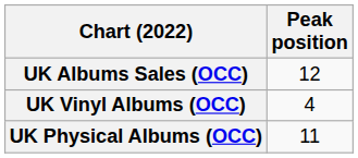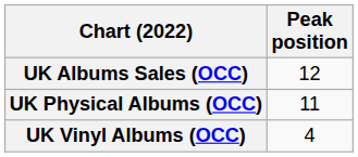 <table class="wikitable sortable plainrowheaders" style="text-align:center">
 <tr>
 <th scope="col">Chart (2022)</th>
 <th scope="col">Peak<br>position</th>
 </tr>
 <tr>
 <th scope="row">UK Albums Sales (<a href='#'>OCC</a>)</th>
 <td>12</td>
 </tr>
 <tr>
+<th scope="row">UK Physical Albums (<a href='#'>OCC</a>)</th>
+<td>11</td>
+</tr>
+<tr>
 <th scope="row">UK Vinyl Albums (<a href='#'>OCC</a>)</th>
 <td>4</td>
 </tr>
-<tr>
-<th scope="row">UK Physical Albums (<a href='#'>OCC</a>)</th>
-<td>11</td>
-</tr>
 </table>
